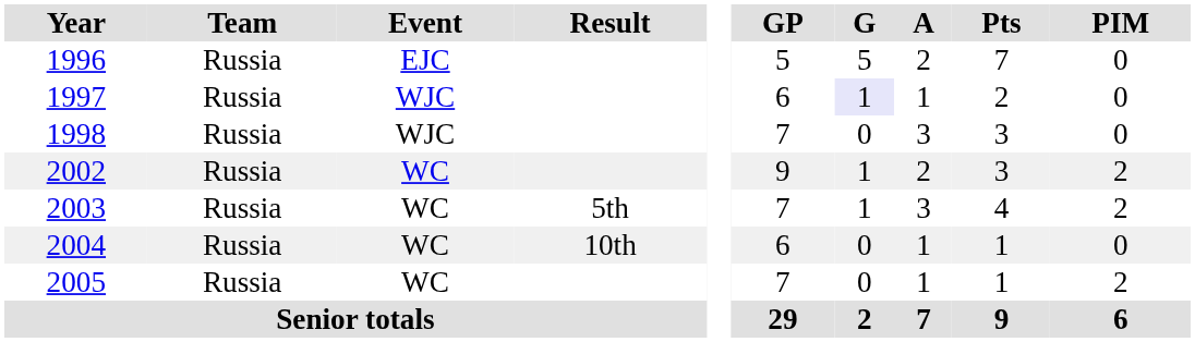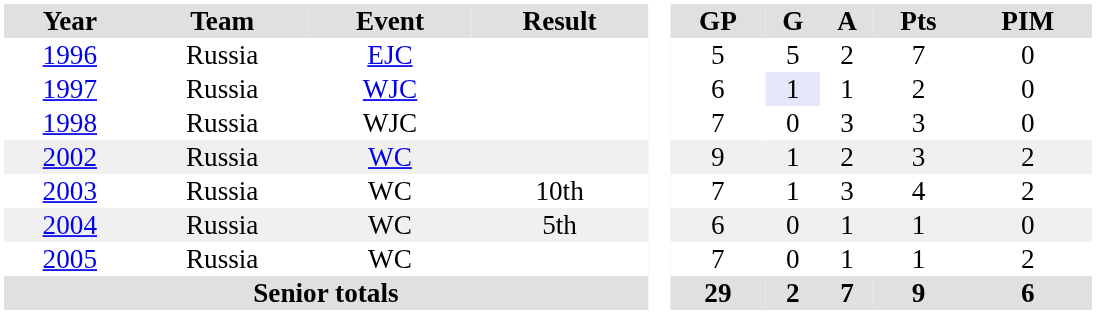 <table border="0" cellpadding="1" cellspacing="0" style="text-align:center; width:40em">
 <tr align="center" bgcolor="#e0e0e0">
 <th>Year</th>
 <th>Team</th>
 <th>Event</th>
 <th>Result</th>
 <th rowspan="99" bgcolor="#ffffff"> </th>
 <th>GP</th>
 <th>G</th>
 <th>A</th>
 <th>Pts</th>
 <th>PIM</th>
 </tr>
 <tr align="center">
 <td><a href='#'>1996</a></td>
 <td>Russia</td>
 <td><a href='#'>EJC</a></td>
 <td></td>
 <td>5</td>
 <td>5</td>
 <td>2</td>
 <td>7</td>
 <td>0</td>
 </tr>
 <tr align="center">
 <td><a href='#'>1997</a></td>
 <td>Russia</td>
 <td><a href='#'>WJC</a></td>
 <td></td>
 <td>6</td>
 <td style="background: lavender;">1</td>
 <td>1</td>
 <td>2</td>
 <td>0</td>
 </tr>
 <tr align="center">
 <td><a href='#'>1998</a></td>
 <td>Russia</td>
 <td>WJC</td>
 <td></td>
 <td>7</td>
 <td>0</td>
 <td>3</td>
 <td>3</td>
 <td>0</td>
 </tr>
 <tr align="center" bgcolor="#f0f0f0">
 <td><a href='#'>2002</a></td>
 <td>Russia</td>
 <td><a href='#'>WC</a></td>
 <td></td>
 <td>9</td>
 <td>1</td>
 <td>2</td>
 <td>3</td>
 <td>2</td>
 </tr>
 <tr align="center">
 <td><a href='#'>2003</a></td>
 <td>Russia</td>
 <td>WC</td>
-<td>5th</td>
+<td>10th</td>
 <td>7</td>
 <td>1</td>
 <td>3</td>
 <td>4</td>
 <td>2</td>
 </tr>
 <tr align="center" bgcolor="#f0f0f0">
 <td><a href='#'>2004</a></td>
 <td>Russia</td>
 <td>WC</td>
-<td>10th</td>
+<td>5th</td>
 <td>6</td>
 <td>0</td>
 <td>1</td>
 <td>1</td>
 <td>0</td>
 </tr>
 <tr align="center">
 <td><a href='#'>2005</a></td>
 <td>Russia</td>
 <td>WC</td>
 <td></td>
 <td>7</td>
 <td>0</td>
 <td>1</td>
 <td>1</td>
 <td>2</td>
 </tr>
 <tr align="center" bgcolor="#e0e0e0">
 <th colspan=4>Senior totals</th>
 <th>29</th>
 <th>2</th>
 <th>7</th>
 <th>9</th>
 <th>6</th>
 </tr>
 </table>
